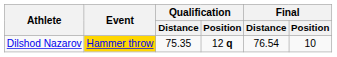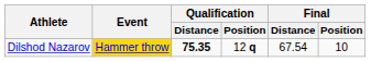 <table class=wikitable style="font-size:90%">
 <tr>
 <th rowspan="2">Athlete</th>
 <th rowspan="2">Event</th>
 <th colspan="2">Qualification</th>
 <th colspan="2">Final</th>
 </tr>
 <tr style="font-size:95%">
 <th>Distance</th>
 <th>Position</th>
 <th>Distance</th>
 <th>Position</th>
 </tr>
 <tr align=center>
 <td align=left><a href='#'>Dilshod Nazarov</a></td>
 <td align=left style="background: gold;"><a href='#'>Hammer throw</a></td>
-<td>75.35</td>
+<td><strong>75.35</strong></td>
 <td>12 <strong>q</strong></td>
-<td>76.54</td>
+<td>67.54</td>
 <td>10</td>
 </tr>
 </table>
